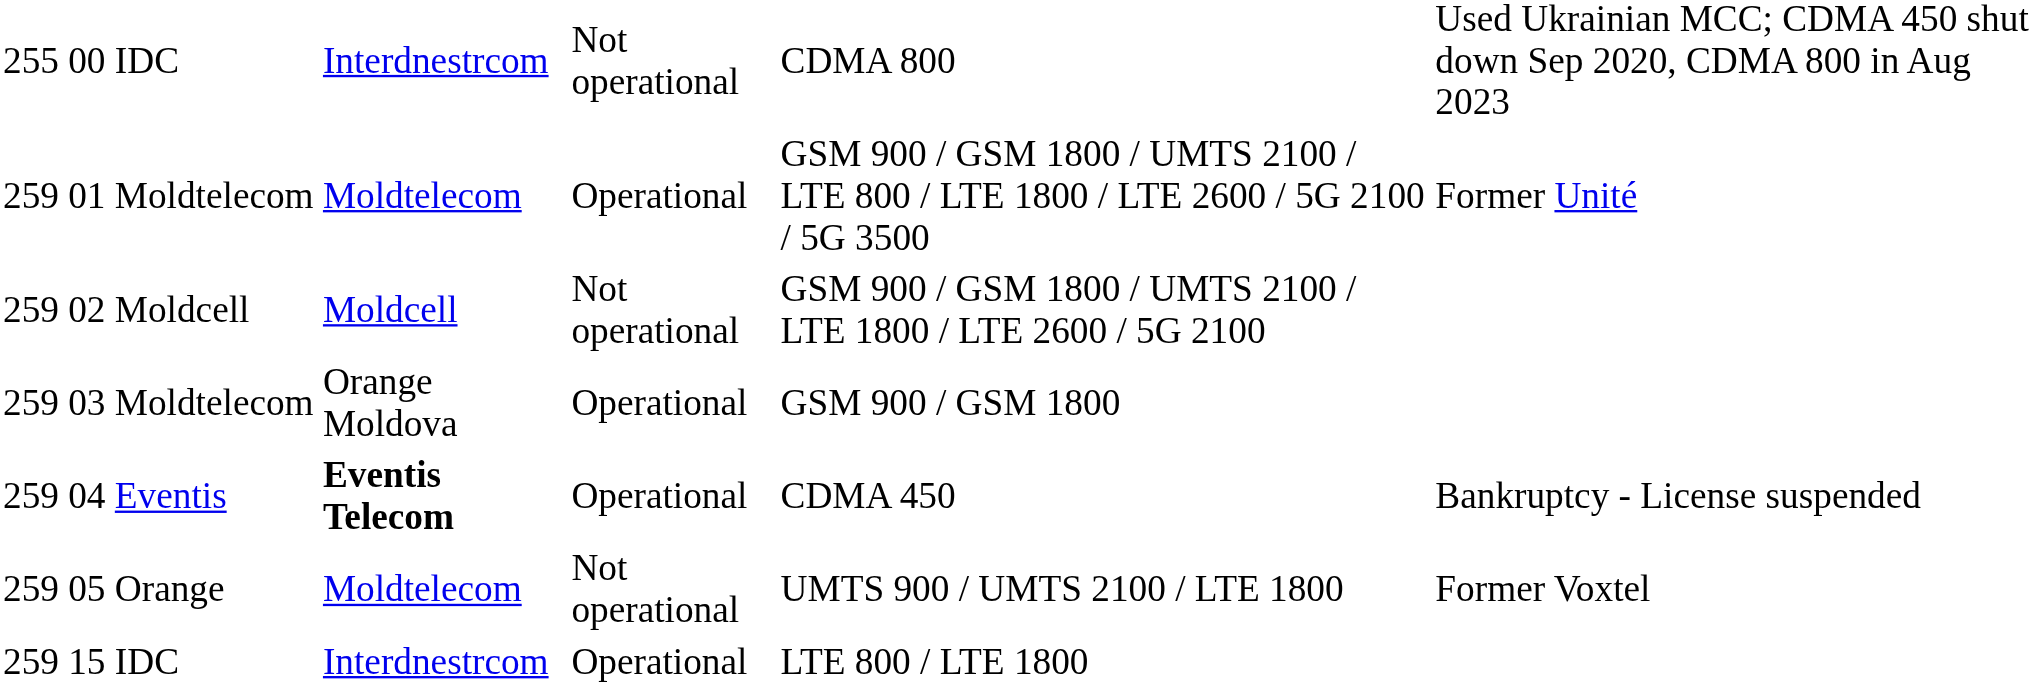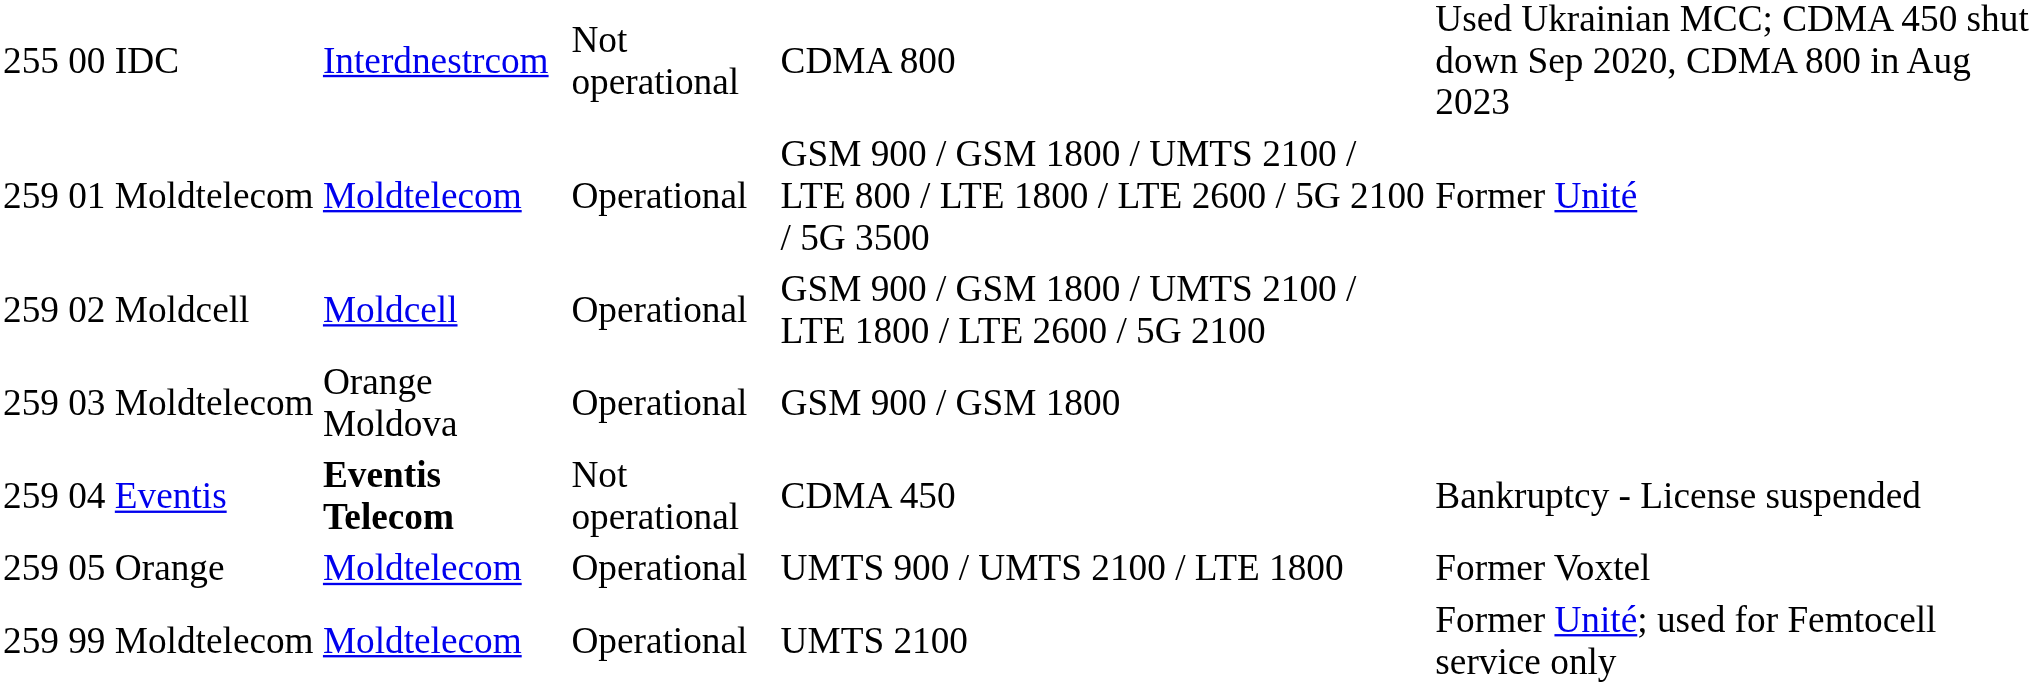 <table>
 <tr>
 <td>255</td>
 <td>00</td>
 <td>IDC</td>
 <td><a href='#'>Interdnestrcom</a></td>
 <td>Not operational</td>
 <td>CDMA 800</td>
 <td>Used Ukrainian MCC; CDMA 450 shut down Sep 2020, CDMA 800 in Aug 2023</td>
 </tr>
 <tr>
 <td>259</td>
 <td>01</td>
 <td>Moldtelecom</td>
 <td><a href='#'>Moldtelecom</a></td>
 <td>Operational</td>
 <td>GSM 900 / GSM 1800 / UMTS 2100 / LTE 800 / LTE 1800 / LTE 2600 / 5G 2100 / 5G 3500</td>
 <td>Former <a href='#'>Unité</a></td>
 </tr>
 <tr>
 <td>259</td>
 <td>02</td>
 <td>Moldcell</td>
 <td><a href='#'>Moldcell</a></td>
-<td>Not operational</td>
+<td>Operational</td>
 <td>GSM 900 / GSM 1800 / UMTS 2100 / LTE 1800 / LTE 2600 / 5G 2100</td>
 <td></td>
 </tr>
 <tr>
 <td>259</td>
 <td>03</td>
 <td>Moldtelecom</td>
 <td>Orange Moldova</td>
 <td>Operational</td>
 <td>GSM 900 / GSM 1800</td>
 <td></td>
 </tr>
 <tr>
 <td>259</td>
 <td>04</td>
 <td><a href='#'>Eventis</a></td>
 <td><strong>Eventis Telecom</strong></td>
-<td>Operational</td>
+<td>Not operational</td>
 <td>CDMA 450</td>
 <td>Bankruptcy - License suspended </td>
 </tr>
 <tr>
 <td>259</td>
 <td>05</td>
 <td>Orange</td>
 <td><a href='#'>Moldtelecom</a></td>
-<td>Not operational</td>
+<td>Operational</td>
 <td>UMTS 900 / UMTS 2100 / LTE 1800</td>
 <td>Former Voxtel</td>
 </tr>
 <tr>
 <td>259</td>
-<td>15</td>
-<td>IDC</td>
-<td><a href='#'>Interdnestrcom</a></td>
+<td>99</td>
+<td>Moldtelecom</td>
+<td><a href='#'>Moldtelecom</a></td>
 <td>Operational</td>
-<td>LTE 800 / LTE 1800</td>
-<td></td>
+<td>UMTS 2100</td>
+<td>Former <a href='#'>Unité</a>; used for Femtocell service only</td>
 </tr>
 </table>
